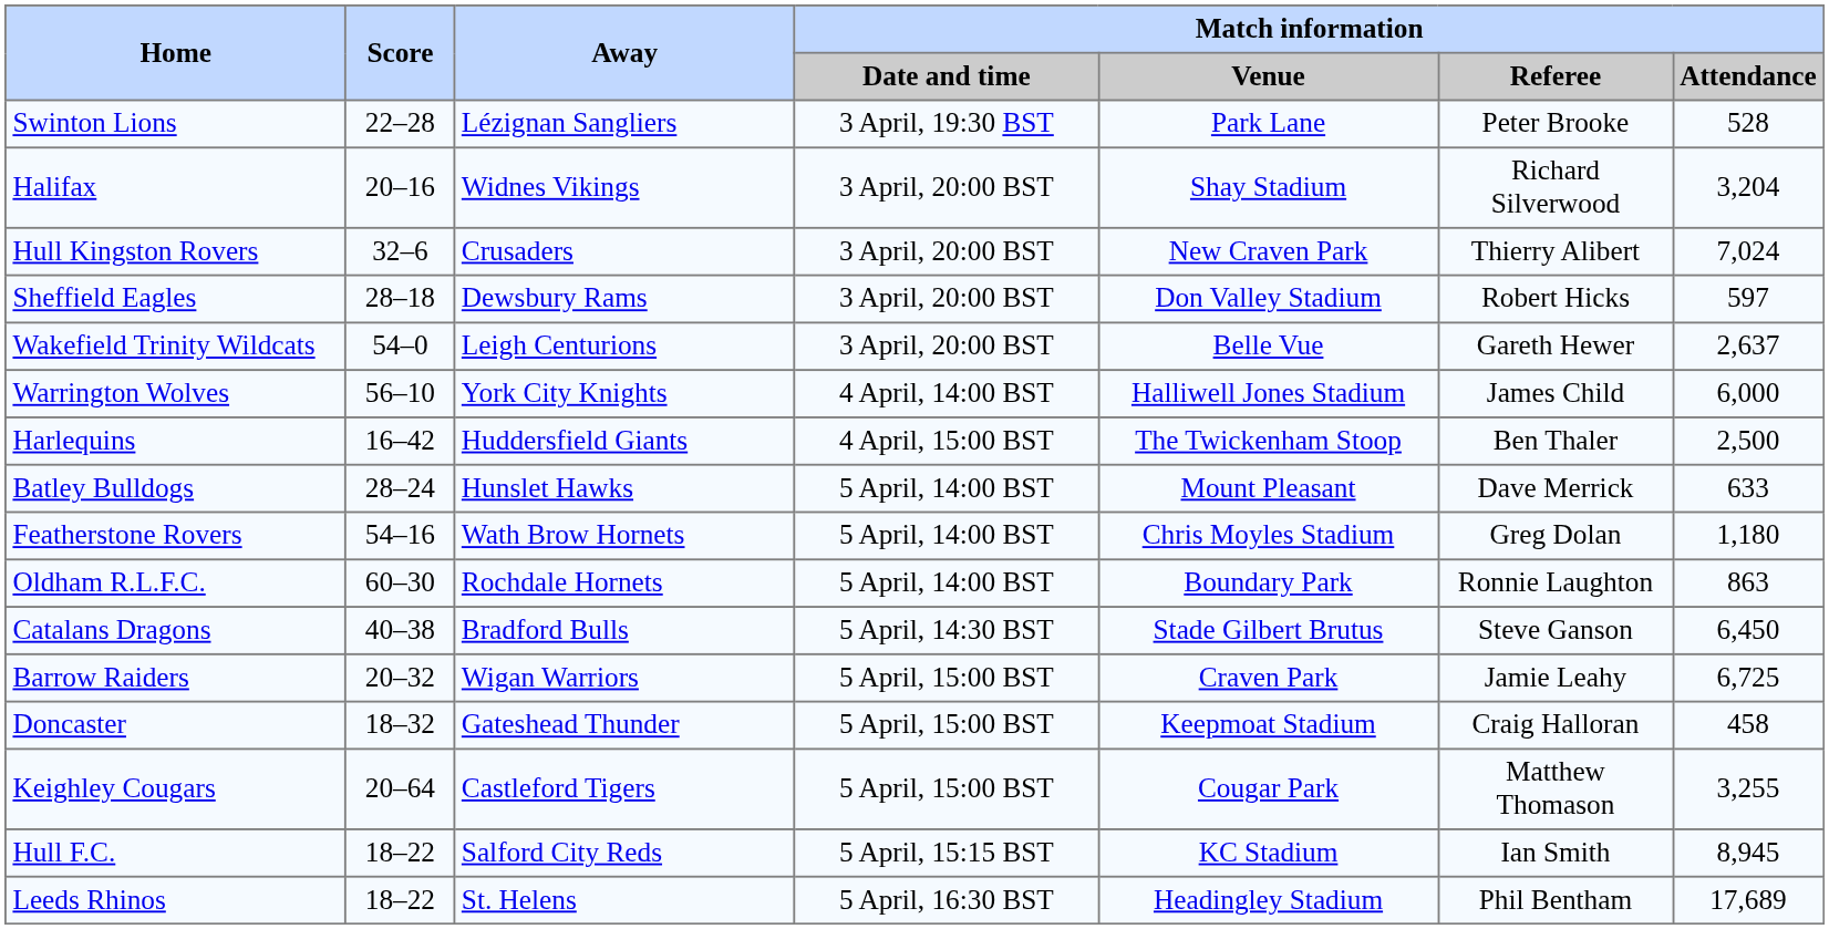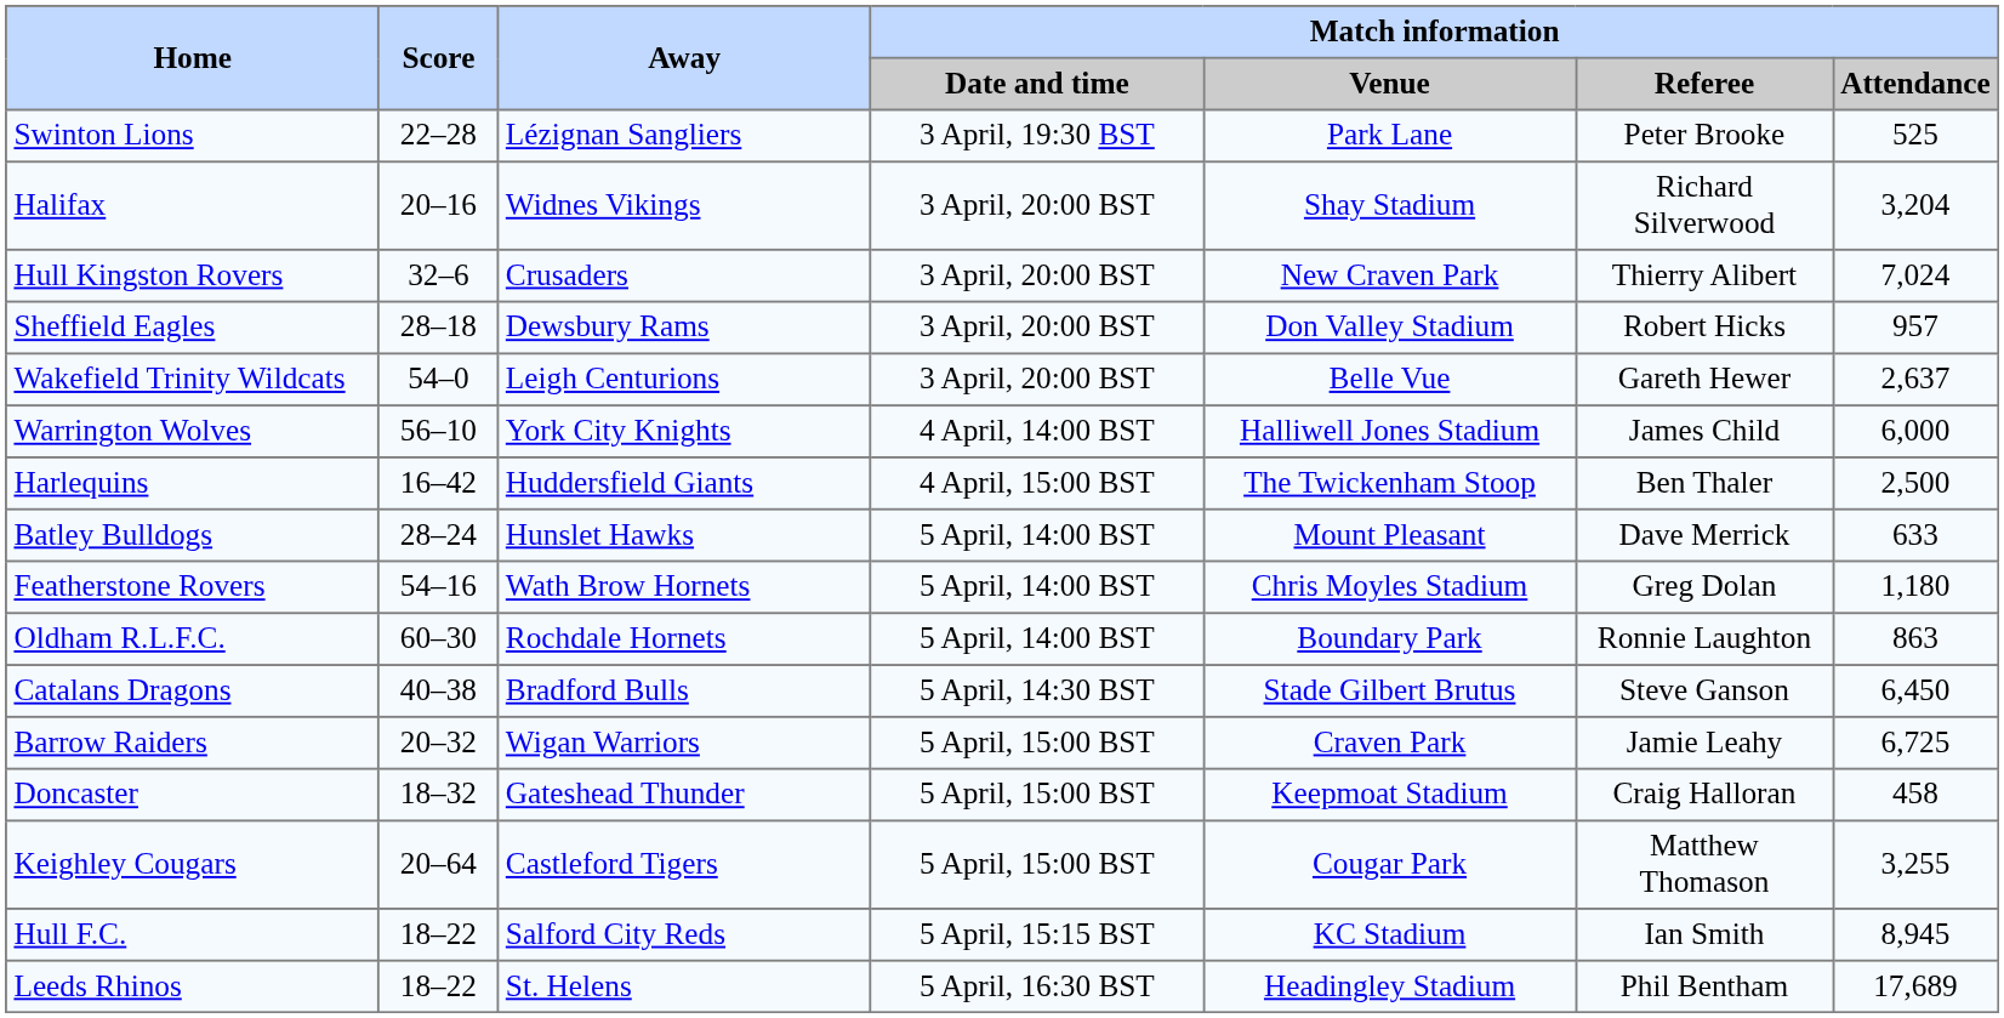 <table border=1 style="border-collapse:collapse; font-size:85%; text-align:center;" cellpadding=3 cellspacing=0 width=100%>
 <tr bgcolor=#C1D8FF>
 <th rowspan=2 width=19%>Home</th>
 <th rowspan=2 width=6%>Score</th>
 <th rowspan=2 width=19%>Away</th>
 <th colspan=6>Match information</th>
 </tr>
 <tr bgcolor=#CCCCCC>
 <th width=17%>Date and time</th>
 <th width=19%>Venue</th>
 <th width=13%>Referee</th>
 <th width=7%>Attendance</th>
 </tr>
 <tr bgcolor=#F5FAFF>
 <td align=left> <a href='#'>Swinton Lions</a></td>
 <td>22–28</td>
 <td align=left> <a href='#'>Lézignan Sangliers</a></td>
 <td>3 April, 19:30 <a href='#'>BST</a></td>
 <td><a href='#'>Park Lane</a></td>
 <td>Peter Brooke</td>
-<td>528</td>
+<td>525</td>
 </tr>
 <tr bgcolor=#F5FAFF>
 <td align=left> <a href='#'>Halifax</a></td>
 <td>20–16</td>
 <td align=left> <a href='#'>Widnes Vikings</a></td>
 <td>3 April, 20:00 BST</td>
 <td><a href='#'>Shay Stadium</a></td>
 <td>Richard Silverwood</td>
 <td>3,204</td>
 </tr>
 <tr bgcolor=#F5FAFF>
 <td align=left> <a href='#'>Hull Kingston Rovers</a></td>
 <td>32–6</td>
 <td align=left> <a href='#'>Crusaders</a></td>
 <td>3 April, 20:00 BST</td>
 <td><a href='#'>New Craven Park</a></td>
 <td>Thierry Alibert</td>
 <td>7,024</td>
 </tr>
 <tr bgcolor=#F5FAFF>
 <td align=left> <a href='#'>Sheffield Eagles</a></td>
 <td>28–18</td>
 <td align=left> <a href='#'>Dewsbury Rams</a></td>
 <td>3 April, 20:00 BST</td>
 <td><a href='#'>Don Valley Stadium</a></td>
 <td>Robert Hicks</td>
-<td>597</td>
+<td>957</td>
 </tr>
 <tr bgcolor=#F5FAFF>
 <td align=left> <a href='#'>Wakefield Trinity Wildcats</a></td>
 <td>54–0</td>
 <td align=left> <a href='#'>Leigh Centurions</a></td>
 <td>3 April, 20:00 BST</td>
 <td><a href='#'>Belle Vue</a></td>
 <td>Gareth Hewer</td>
 <td>2,637</td>
 </tr>
 <tr bgcolor=#F5FAFF>
 <td align=left> <a href='#'>Warrington Wolves</a></td>
 <td>56–10</td>
 <td align=left> <a href='#'>York City Knights</a></td>
 <td>4 April, 14:00 BST</td>
 <td><a href='#'>Halliwell Jones Stadium</a></td>
 <td>James Child</td>
 <td>6,000</td>
 </tr>
 <tr bgcolor=#F5FAFF>
 <td align=left> <a href='#'>Harlequins</a></td>
 <td>16–42</td>
 <td align=left> <a href='#'>Huddersfield Giants</a></td>
 <td>4 April, 15:00 BST</td>
 <td><a href='#'>The Twickenham Stoop</a></td>
 <td>Ben Thaler</td>
 <td>2,500</td>
 </tr>
 <tr bgcolor=#F5FAFF>
 <td align=left> <a href='#'>Batley Bulldogs</a></td>
 <td>28–24</td>
 <td align=left> <a href='#'>Hunslet Hawks</a></td>
 <td>5 April, 14:00 BST</td>
 <td><a href='#'>Mount Pleasant</a></td>
 <td>Dave Merrick</td>
 <td>633</td>
 </tr>
 <tr bgcolor=#F5FAFF>
 <td align=left> <a href='#'>Featherstone Rovers</a></td>
 <td>54–16</td>
 <td align=left> <a href='#'>Wath Brow Hornets</a></td>
 <td>5 April, 14:00 BST</td>
 <td><a href='#'>Chris Moyles Stadium</a></td>
 <td>Greg Dolan</td>
 <td>1,180</td>
 </tr>
 <tr bgcolor=#F5FAFF>
 <td align=left> <a href='#'>Oldham R.L.F.C.</a></td>
 <td>60–30</td>
 <td align=left> <a href='#'>Rochdale Hornets</a></td>
 <td>5 April, 14:00 BST</td>
 <td><a href='#'>Boundary Park</a></td>
 <td>Ronnie Laughton</td>
 <td>863</td>
 </tr>
 <tr bgcolor=#F5FAFF>
 <td align=left> <a href='#'>Catalans Dragons</a></td>
 <td>40–38</td>
 <td align=left> <a href='#'>Bradford Bulls</a></td>
 <td>5 April, 14:30 BST</td>
 <td><a href='#'>Stade Gilbert Brutus</a></td>
 <td>Steve Ganson</td>
 <td>6,450</td>
 </tr>
 <tr bgcolor=#F5FAFF>
 <td align=left> <a href='#'>Barrow Raiders</a></td>
 <td>20–32</td>
 <td align=left> <a href='#'>Wigan Warriors</a></td>
 <td>5 April, 15:00 BST</td>
 <td><a href='#'>Craven Park</a></td>
 <td>Jamie Leahy</td>
 <td>6,725</td>
 </tr>
 <tr bgcolor=#F5FAFF>
 <td align=left> <a href='#'>Doncaster</a></td>
 <td>18–32</td>
 <td align=left> <a href='#'>Gateshead Thunder</a></td>
 <td>5 April, 15:00 BST</td>
 <td><a href='#'>Keepmoat Stadium</a></td>
 <td>Craig Halloran</td>
 <td>458</td>
 </tr>
 <tr bgcolor=#F5FAFF>
 <td align=left> <a href='#'>Keighley Cougars</a></td>
 <td>20–64</td>
 <td align=left> <a href='#'>Castleford Tigers</a></td>
 <td>5 April, 15:00 BST</td>
 <td><a href='#'>Cougar Park</a></td>
 <td>Matthew Thomason</td>
 <td>3,255</td>
 </tr>
 <tr bgcolor=#F5FAFF>
 <td align=left> <a href='#'>Hull F.C.</a></td>
 <td>18–22</td>
 <td align=left> <a href='#'>Salford City Reds</a></td>
 <td>5 April, 15:15 BST</td>
 <td><a href='#'>KC Stadium</a></td>
 <td>Ian Smith</td>
 <td>8,945</td>
 </tr>
 <tr bgcolor=#F5FAFF>
 <td align=left> <a href='#'>Leeds Rhinos</a></td>
 <td>18–22</td>
 <td align=left> <a href='#'>St. Helens</a></td>
 <td>5 April, 16:30 BST</td>
 <td><a href='#'>Headingley Stadium</a></td>
 <td>Phil Bentham</td>
 <td>17,689</td>
 </tr>
 <tr>
 </tr>
 </table>
